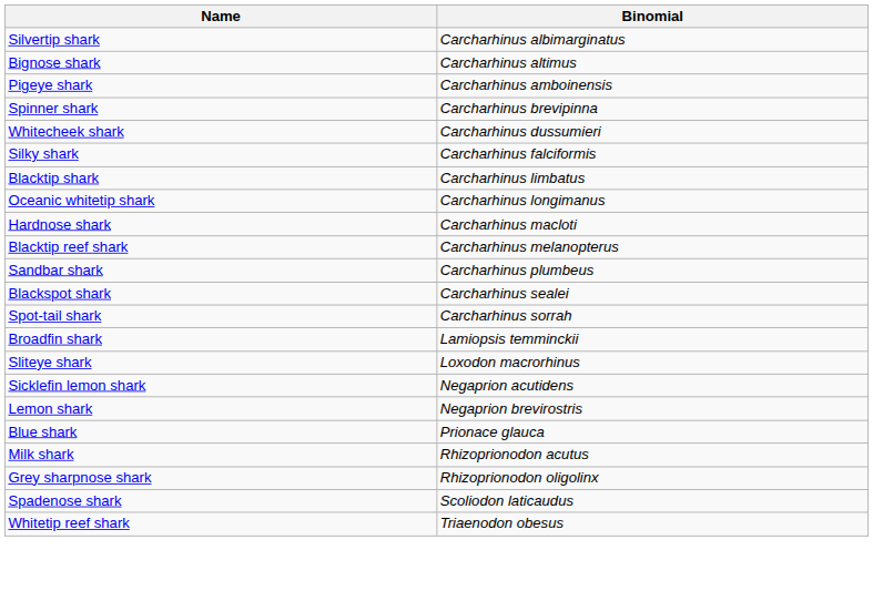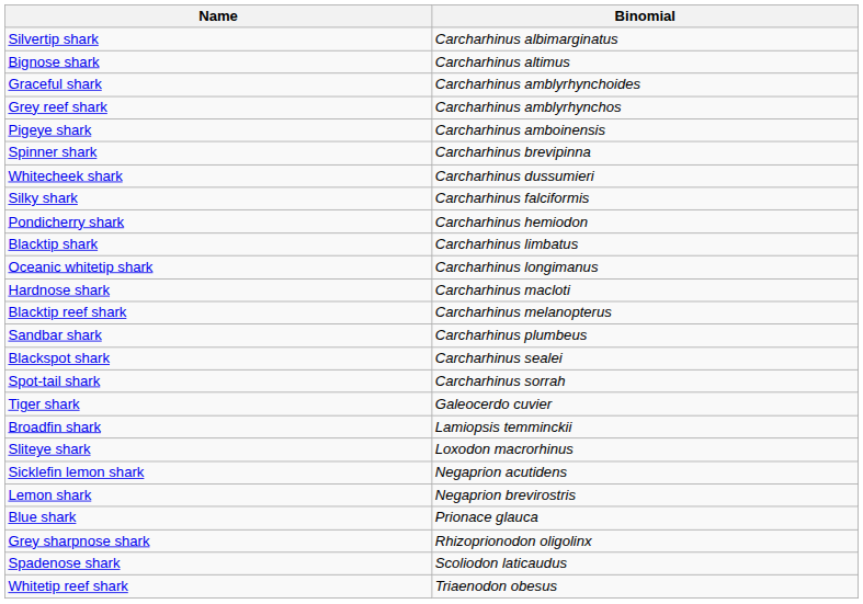 <table width=60% class="wikitable">
 <tr>
 <th width=20%>Name</th>
 <th width=20%>Binomial</th>
 </tr>
 <tr>
 <td><a href='#'>Silvertip shark</a><br></td>
 <td><em>Carcharhinus albimarginatus</em></td>
 </tr>
 <tr>
 <td><a href='#'>Bignose shark</a><br></td>
 <td><em>Carcharhinus altimus</em></td>
+</tr>
+<tr>
+<td><a href='#'>Graceful shark</a><br></td>
+<td><em>Carcharhinus amblyrhynchoides</em></td>
+</tr>
+<tr>
+<td><a href='#'>Grey reef shark</a><br></td>
+<td><em>Carcharhinus amblyrhynchos</em></td>
 </tr>
 <tr>
 <td><a href='#'>Pigeye shark</a><br></td>
 <td><em>Carcharhinus amboinensis</em></td>
 </tr>
 <tr>
 <td><a href='#'>Spinner shark</a><br></td>
 <td><em>Carcharhinus brevipinna</em></td>
 </tr>
 <tr>
 <td><a href='#'>Whitecheek shark</a><br></td>
 <td><em>Carcharhinus dussumieri</em></td>
 </tr>
 <tr>
 <td><a href='#'>Silky shark</a><br></td>
 <td><em>Carcharhinus falciformis</em></td>
+</tr>
+<tr>
+<td><a href='#'>Pondicherry shark</a></td>
+<td><em>Carcharhinus hemiodon</em></td>
 </tr>
 <tr>
 <td><a href='#'>Blacktip shark</a><br></td>
 <td><em>Carcharhinus limbatus</em></td>
 </tr>
 <tr>
 <td><a href='#'>Oceanic whitetip shark</a><br></td>
 <td><em>Carcharhinus longimanus</em></td>
 </tr>
 <tr>
 <td><a href='#'>Hardnose shark</a><br></td>
 <td><em>Carcharhinus macloti</em></td>
 </tr>
 <tr>
 <td><a href='#'>Blacktip reef shark</a><br></td>
 <td><em>Carcharhinus melanopterus</em></td>
 </tr>
 <tr>
 <td><a href='#'>Sandbar shark</a><br></td>
 <td><em>Carcharhinus plumbeus</em></td>
 </tr>
 <tr>
 <td><a href='#'>Blackspot shark</a><br></td>
 <td><em>Carcharhinus sealei</em></td>
 </tr>
 <tr>
 <td><a href='#'>Spot-tail shark</a><br></td>
 <td><em>Carcharhinus sorrah</em></td>
 </tr>
 <tr>
+<td><a href='#'>Tiger shark</a><br></td>
+<td><em>Galeocerdo cuvier</em></td>
+</tr>
+<tr>
 <td><a href='#'>Broadfin shark</a><br></td>
 <td><em>Lamiopsis temminckii</em></td>
 </tr>
 <tr>
 <td><a href='#'>Sliteye shark</a><br></td>
 <td><em>Loxodon macrorhinus</em></td>
 </tr>
 <tr>
 <td><a href='#'>Sicklefin lemon shark</a><br></td>
 <td><em>Negaprion acutidens</em></td>
 </tr>
 <tr>
 <td><a href='#'>Lemon shark</a><br></td>
 <td><em>Negaprion brevirostris</em></td>
 </tr>
 <tr>
 <td><a href='#'>Blue shark</a><br></td>
 <td><em>Prionace glauca</em></td>
 </tr>
 <tr>
-<td><a href='#'>Milk shark</a><br></td>
-<td><em>Rhizoprionodon acutus</em></td>
-</tr>
-<tr>
 <td><a href='#'>Grey sharpnose shark</a><br></td>
 <td><em>Rhizoprionodon oligolinx</em></td>
 </tr>
 <tr>
 <td><a href='#'>Spadenose shark</a><br></td>
 <td><em>Scoliodon laticaudus</em></td>
 </tr>
 <tr>
 <td><a href='#'>Whitetip reef shark</a><br></td>
 <td><em>Triaenodon obesus</em></td>
 </tr>
 </table>
